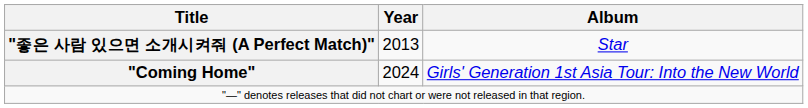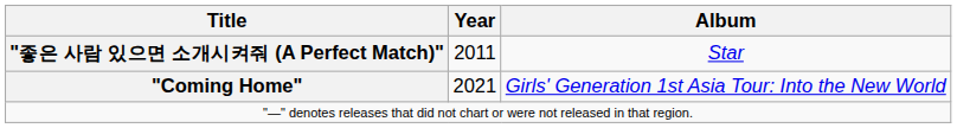 <table class="wikitable plainrowheaders" style="text-align:center;">
 <tr>
 <th scope="col">Title</th>
 <th scope="col">Year</th>
 <th scope="col">Album</th>
 </tr>
 <tr>
 <th scope="row">"좋은 사람 있으면 소개시켜줘 (A Perfect Match)" </th>
-<td>2013</td>
+<td>2011</td>
 <td><em><a href='#'>Star</a></em></td>
 </tr>
 <tr>
 <th scope="row">"Coming Home"</th>
-<td>2024</td>
+<td>2021</td>
 <td><em><a href='#'>Girls' Generation 1st Asia Tour: Into the New World</a></em></td>
 </tr>
 <tr>
 <td colspan="5" style="text-align:center; font-size:8pt;">"—" denotes releases that did not chart or were not released in that region.</td>
 </tr>
 </table>
